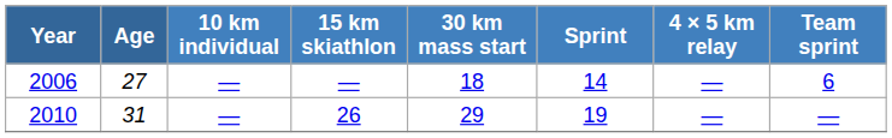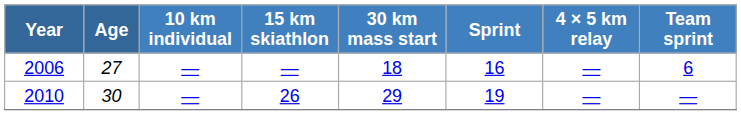 <table class="wikitable" style="font-size:95%; text-align:center; border:grey solid 1px; border-collapse:collapse; background:#ffffff;">
 <tr>
 <th style="background-color:#369; color:white; width:60px;"> Year </th>
 <th style="background-color:#369; color:white; width:40px;"> Age </th>
 <th style="background-color:#4180be; color:white; width:75px;"> 10 km <br> individual </th>
 <th style="background-color:#4180be; color:white; width:75px;"> 15 km <br> skiathlon </th>
 <th style="background-color:#4180be; color:white; width:75px;"> 30 km <br> mass start </th>
 <th style="background-color:#4180be; color:white; width:75px;"> Sprint </th>
 <th style="background-color:#4180be; color:white; width:75px;"> 4 × 5 km <br> relay </th>
 <th style="background-color:#4180be; color:white; width:75px;"> Team <br> sprint </th>
 </tr>
 <tr>
 <td><a href='#'>2006</a></td>
 <td><em>27</em></td>
 <td><a href='#'>—</a></td>
 <td><a href='#'>—</a></td>
 <td><a href='#'>18</a></td>
-<td><a href='#'>14</a></td>
+<td><a href='#'>16</a></td>
 <td><a href='#'>—</a></td>
 <td><a href='#'>6</a></td>
 </tr>
 <tr>
 <td><a href='#'>2010</a></td>
-<td><em>31</em></td>
+<td><em>30</em></td>
 <td><a href='#'>—</a></td>
 <td><a href='#'>26</a></td>
 <td><a href='#'>29</a></td>
 <td><a href='#'>19</a></td>
 <td><a href='#'>—</a></td>
 <td><a href='#'>—</a></td>
 </tr>
 <tr>
 </tr>
 </table>
